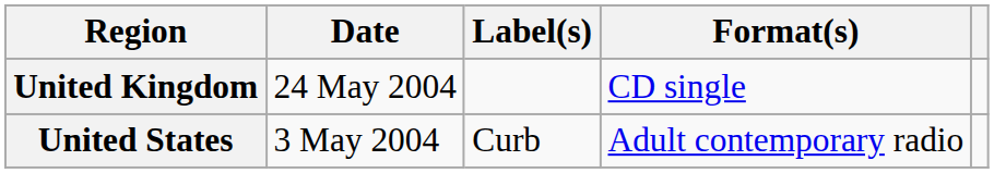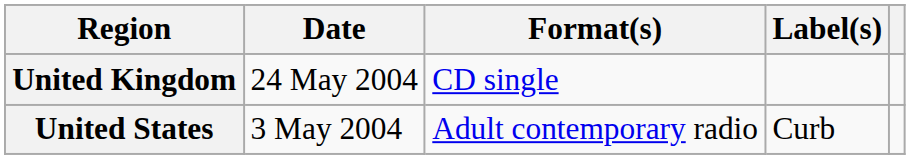 <table class="wikitable plainrowheaders">
 <tr>
 <th scope="col">Region</th>
 <th scope="col">Date</th>
+<th scope="col">Format(s)</th>
 <th scope="col">Label(s)</th>
-<th scope="col">Format(s)</th>
 <th scope="col"></th>
 </tr>
 <tr>
 <th scope="row">United Kingdom</th>
 <td>24 May 2004</td>
+<td><a href='#'>CD single</a></td>
 <td></td>
-<td><a href='#'>CD single</a></td>
 <td></td>
 </tr>
 <tr>
 <th scope="row">United States</th>
 <td>3 May 2004</td>
+<td><a href='#'>Adult contemporary</a> radio</td>
 <td>Curb</td>
-<td><a href='#'>Adult contemporary</a> radio</td>
 <td></td>
 </tr>
 </table>
